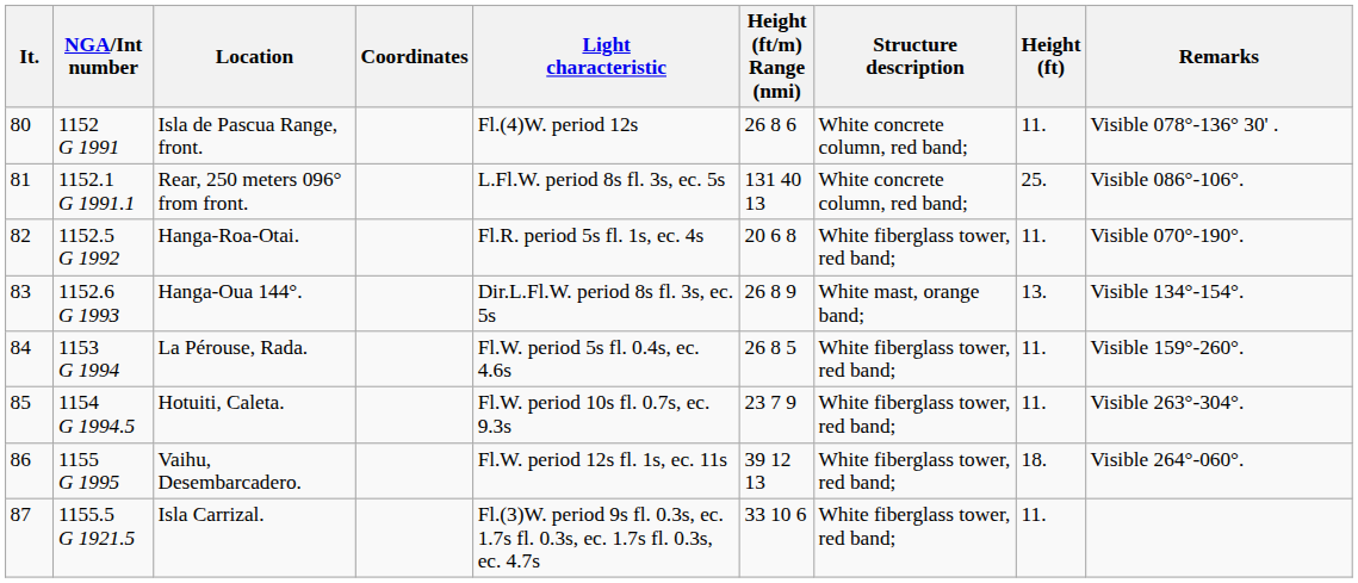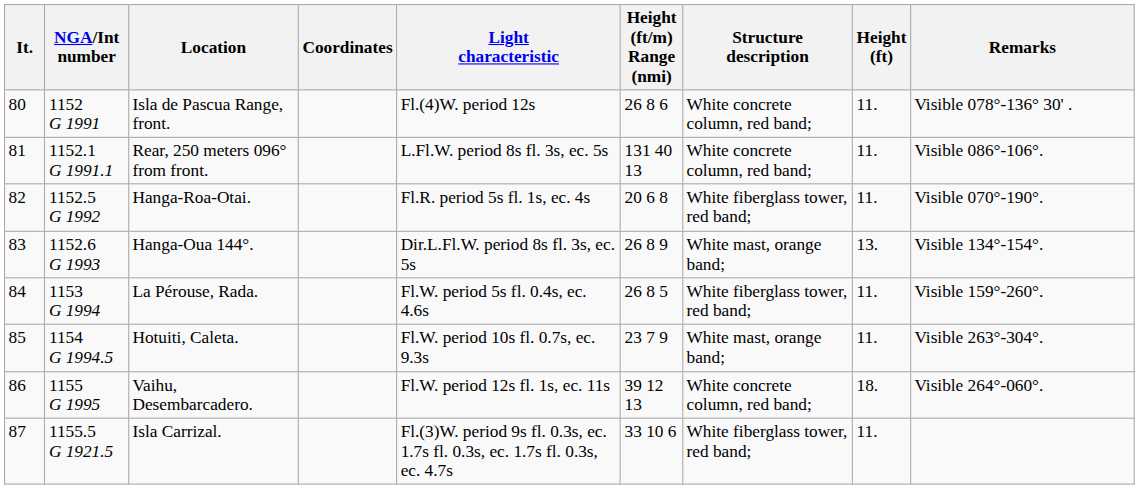 <table class=wikitable>
 <tr>
 <th width="30">It.</th>
 <th width="70"><a href='#'>NGA</a>/Int<br>number</th>
 <th width="150">Location</th>
 <th width="80">Coordinates</th>
 <th width="200"><a href='#'>Light<br>characteristic</a></th>
 <th width="50">Height (ft/m)<br>Range (nmi)</th>
 <th width="150">Structure<br>description</th>
 <th width="30">Height (ft)</th>
 <th width="200">Remarks</th>
 </tr>
 <tr valign="top">
 <td>80</td>
 <td>1152<br><em>G 1991</em></td>
 <td>Isla de Pascua Range, front.</td>
 <td></td>
 <td>Fl.(4)W. period 12s</td>
 <td>26 8 6</td>
 <td>White concrete column, red  band;</td>
 <td>11.</td>
 <td>Visible 078°-136° 30' .</td>
 </tr>
 <tr valign="top">
 <td>81</td>
 <td>1152.1<br><em>G 1991.1</em></td>
 <td>Rear, 250 meters 096° from  front.</td>
 <td></td>
 <td>L.Fl.W. period 8s fl. 3s, ec. 5s</td>
 <td>131 40 13</td>
 <td>White concrete column, red  band;</td>
-<td>25.</td>
+<td>11.</td>
 <td>Visible 086°-106°.</td>
 </tr>
 <tr valign="top">
 <td>82</td>
 <td>1152.5<br><em>G 1992</em></td>
 <td>Hanga-Roa-Otai.</td>
 <td></td>
 <td>Fl.R. period 5s fl. 1s, ec. 4s</td>
 <td>20 6 8</td>
 <td>White fiberglass tower, red band;</td>
 <td>11.</td>
 <td>Visible 070°-190°.</td>
 </tr>
 <tr valign="top">
 <td>83</td>
 <td>1152.6<br><em>G 1993</em></td>
 <td>Hanga-Oua 144°.</td>
 <td></td>
 <td>Dir.L.Fl.W. period 8s fl. 3s, ec. 5s</td>
 <td>26 8 9</td>
 <td>White mast, orange band;</td>
 <td>13.</td>
 <td>Visible 134°-154°.</td>
 </tr>
 <tr valign="top">
 <td>84</td>
 <td>1153<br><em>G 1994</em></td>
 <td>La Pérouse, Rada.</td>
 <td></td>
 <td>Fl.W. period 5s fl. 0.4s, ec. 4.6s</td>
 <td>26 8 5</td>
 <td>White fiberglass tower, red band;</td>
 <td>11.</td>
 <td>Visible 159°-260°.</td>
 </tr>
 <tr valign="top">
 <td>85</td>
 <td>1154<br><em>G 1994.5</em></td>
 <td>Hotuiti, Caleta.</td>
 <td></td>
 <td>Fl.W. period 10s fl. 0.7s, ec. 9.3s</td>
 <td>23 7 9</td>
-<td>White fiberglass tower, red band;</td>
+<td>White mast, orange band;</td>
 <td>11.</td>
 <td>Visible 263°-304°.</td>
 </tr>
 <tr valign="top">
 <td>86</td>
 <td>1155<br><em>G 1995</em></td>
 <td>Vaihu, Desembarcadero.</td>
 <td></td>
 <td>Fl.W. period 12s fl. 1s, ec. 11s</td>
 <td>39 12 13</td>
-<td>White fiberglass tower, red band;</td>
+<td>White concrete column, red  band;</td>
 <td>18.</td>
 <td>Visible 264°-060°.</td>
 </tr>
 <tr valign="top">
 <td>87</td>
 <td>1155.5<br><em>G 1921.5</em></td>
 <td>Isla Carrizal.</td>
 <td></td>
 <td>Fl.(3)W. period 9s fl. 0.3s, ec. 1.7s fl. 0.3s, ec. 1.7s fl. 0.3s, ec. 4.7s</td>
 <td>33 10 6</td>
 <td>White fiberglass tower, red band;</td>
 <td>11.</td>
 <td></td>
 </tr>
 </table>
